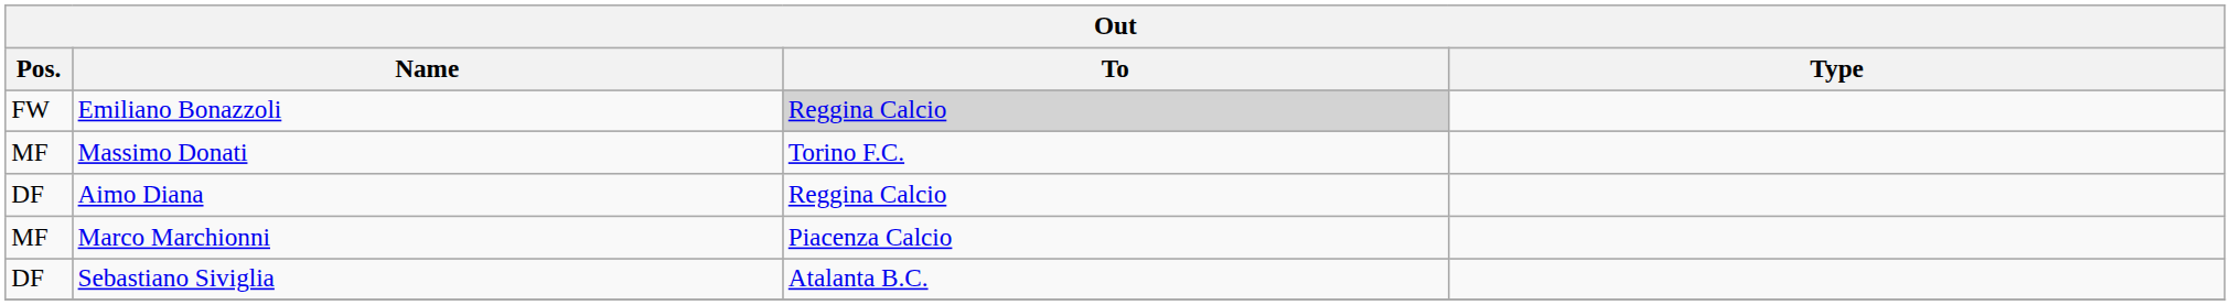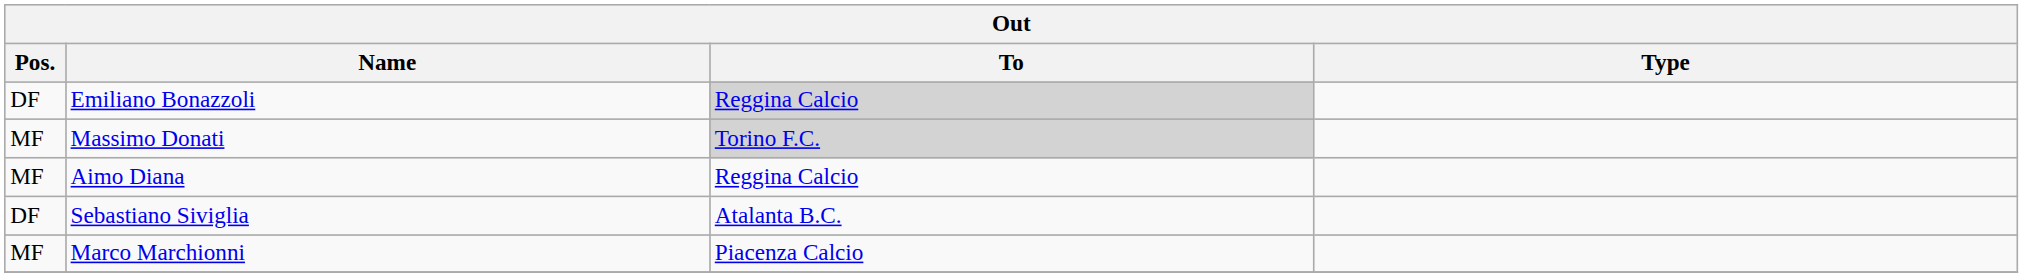 <table class="wikitable" style="font-size:90%;width:99%;">
 <tr>
 <th colspan="4">Out</th>
 </tr>
 <tr>
 <th width=3%>Pos.</th>
 <th width=32%>Name</th>
 <th width=30%>To</th>
 <th width=35%>Type</th>
 </tr>
 <tr>
-<td>FW</td>
+<td>DF</td>
 <td><a href='#'>Emiliano Bonazzoli</a></td>
 <td style="background: lightgrey;"><a href='#'>Reggina Calcio</a></td>
 <td></td>
 </tr>
 <tr>
 <td>MF</td>
 <td><a href='#'>Massimo Donati</a></td>
-<td><a href='#'>Torino F.C.</a></td>
+<td style="background: lightgrey;"><a href='#'>Torino F.C.</a></td>
+<td></td>
+</tr>
+<tr>
+<td>MF</td>
+<td><a href='#'>Aimo Diana</a></td>
+<td><a href='#'>Reggina Calcio</a></td>
 <td></td>
 </tr>
 <tr>
 <td>DF</td>
-<td><a href='#'>Aimo Diana</a></td>
-<td><a href='#'>Reggina Calcio</a></td>
+<td><a href='#'>Sebastiano Siviglia</a></td>
+<td><a href='#'>Atalanta B.C.</a></td>
 <td></td>
 </tr>
 <tr>
 <td>MF</td>
 <td><a href='#'>Marco Marchionni</a></td>
 <td><a href='#'>Piacenza Calcio</a></td>
 <td></td>
 </tr>
 <tr>
-<td>DF</td>
-<td><a href='#'>Sebastiano Siviglia</a></td>
-<td><a href='#'>Atalanta B.C.</a></td>
-<td></td>
-</tr>
-<tr>
 </tr>
 </table>
